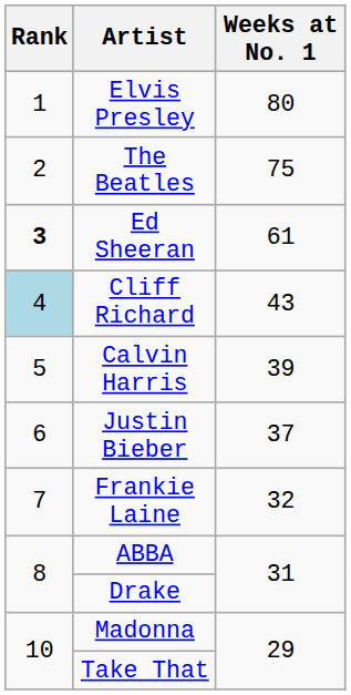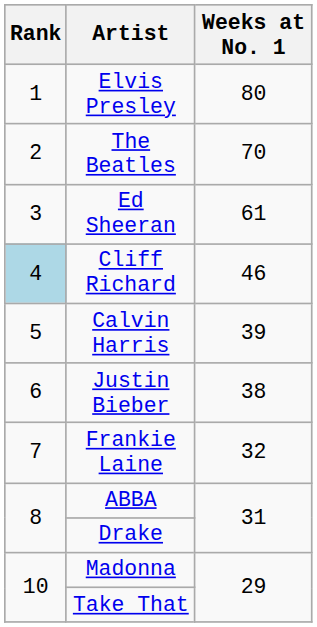 <table class="wikitable"  style="text-align:center; width:30%;">
 <tr>
 <th>Rank</th>
 <th>Artist</th>
 <th>Weeks at No. 1</th>
 </tr>
 <tr>
 <td>1</td>
 <td><a href='#'>Elvis Presley</a></td>
 <td>80</td>
 </tr>
 <tr>
 <td>2</td>
 <td><a href='#'>The Beatles</a></td>
-<td>75</td>
+<td>70</td>
 </tr>
 <tr>
-<td><strong>3</strong></td>
+<td>3</td>
 <td><a href='#'>Ed Sheeran</a></td>
 <td>61</td>
 </tr>
 <tr>
 <td style="background: lightblue;">4</td>
 <td><a href='#'>Cliff Richard</a></td>
-<td>43</td>
+<td>46</td>
 </tr>
 <tr>
 <td>5</td>
 <td><a href='#'>Calvin Harris</a></td>
 <td>39</td>
 </tr>
 <tr>
 <td>6</td>
 <td><a href='#'>Justin Bieber</a></td>
-<td>37</td>
+<td>38</td>
 </tr>
 <tr>
 <td>7</td>
 <td><a href='#'>Frankie Laine</a></td>
 <td>32</td>
 </tr>
 <tr>
 <td rowspan="2">8</td>
 <td><a href='#'>ABBA</a></td>
 <td rowspan="2">31</td>
 </tr>
 <tr>
 <td><a href='#'>Drake</a></td>
 </tr>
 <tr>
 <td rowspan="2">10</td>
 <td><a href='#'>Madonna</a></td>
 <td rowspan="2">29</td>
 </tr>
 <tr>
 <td><a href='#'>Take That</a></td>
 </tr>
 </table>
